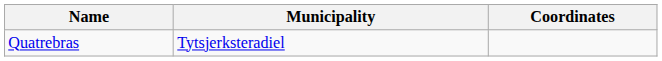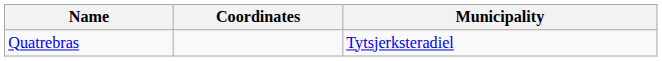 <table class="wikitable sortable">
 <tr>
 <th style="width:10em">Name</th>
+<th style="width:10em" style="text-align:center">Coordinates</th>
 <th style="width:19em">Municipality</th>
-<th style="width:10em" style="text-align:center">Coordinates</th>
 </tr>
 <tr>
 <td><a href='#'>Quatrebras</a></td>
+<td></td>
 <td><a href='#'>Tytsjerksteradiel</a></td>
-<td></td>
 </tr>
 </table>
